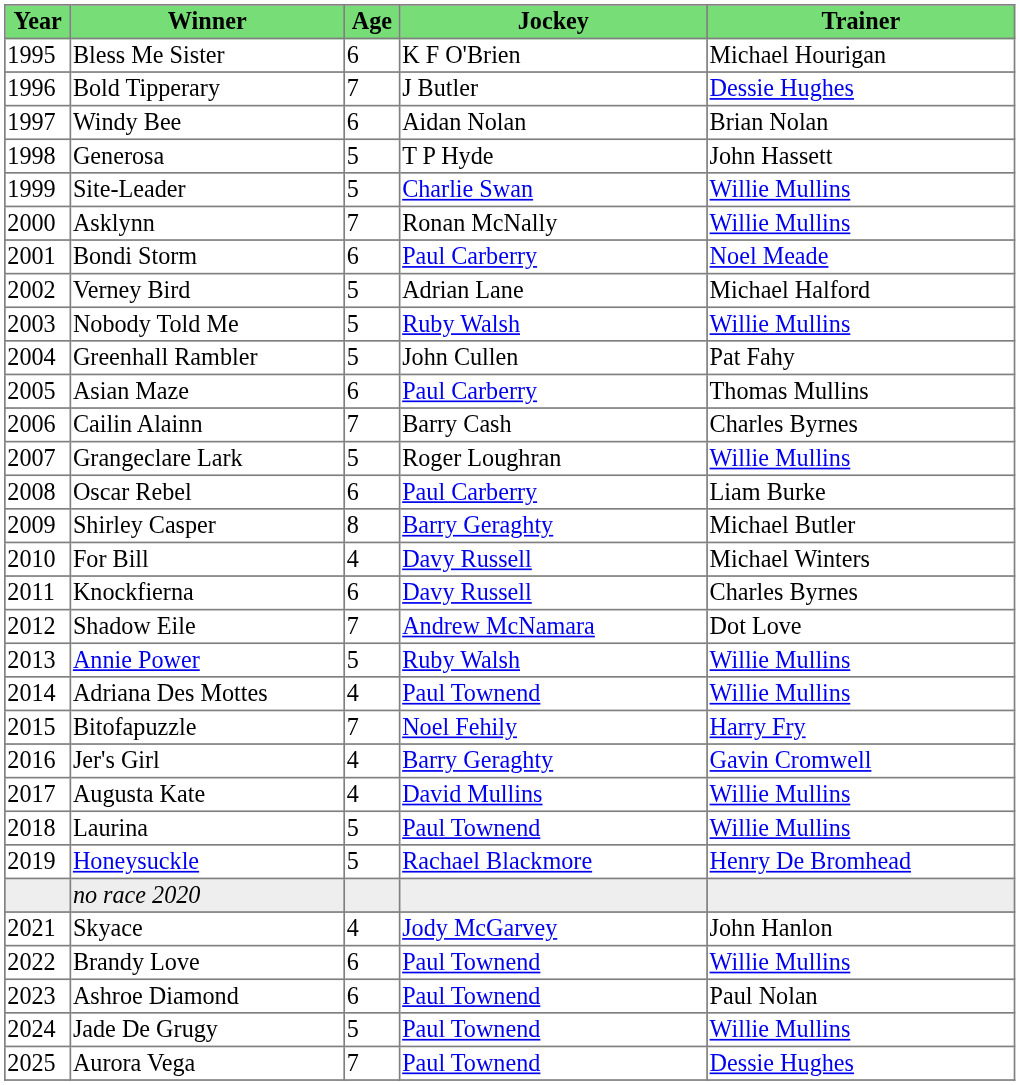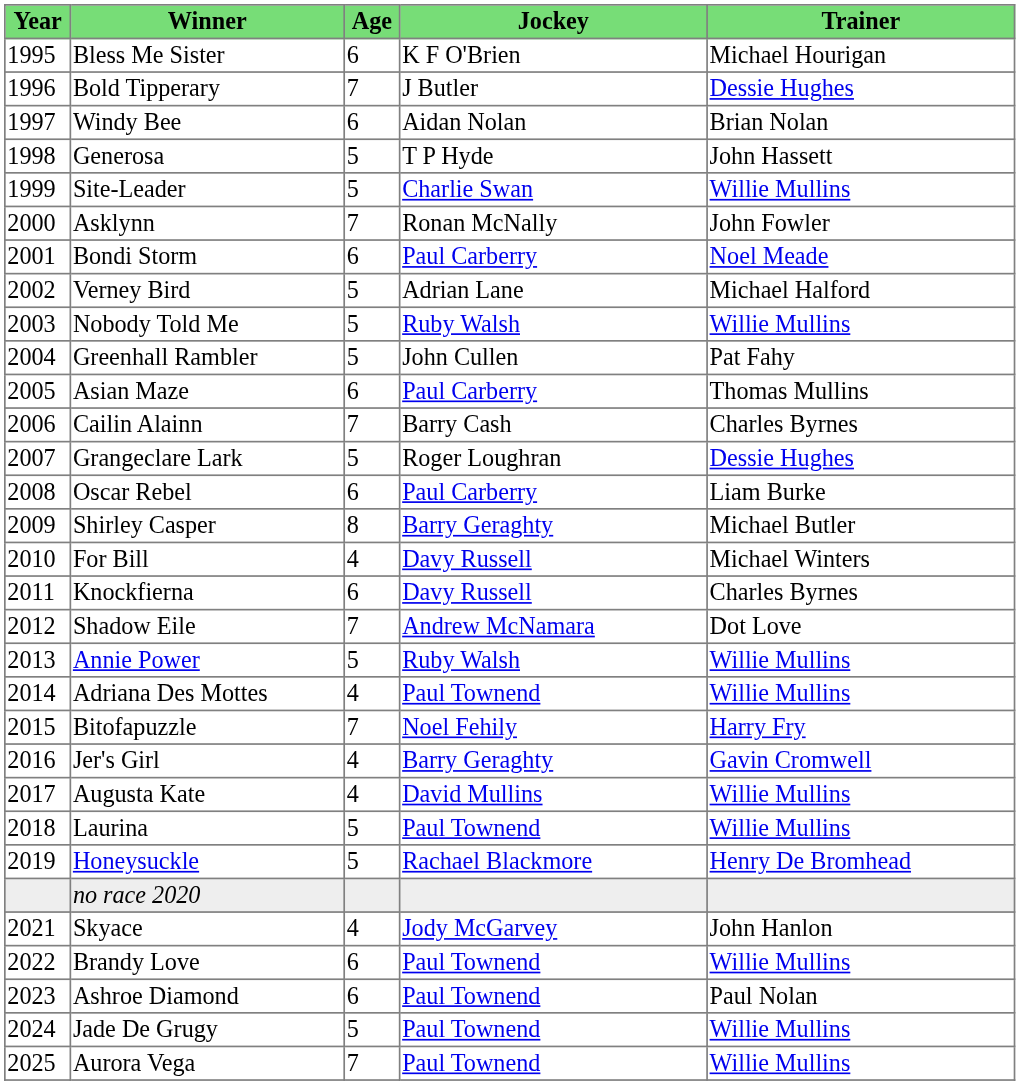 <table class = "sortable" | border="1" style="border-collapse: collapse; font-size:90%">
 <tr bgcolor="#77dd77" align="center">
 <td style="width:36px"><strong>Year</strong></td>
 <td style="width:160px"><strong>Winner</strong></td>
 <td style="width:30px"><strong>Age</strong></td>
 <td style="width:180px"><strong>Jockey</strong></td>
 <td style="width:180px"><strong>Trainer</strong></td>
 </tr>
 <tr>
 <td>1995</td>
 <td>Bless Me Sister</td>
 <td>6</td>
 <td>K F O'Brien</td>
 <td>Michael Hourigan</td>
 </tr>
 <tr>
 <td>1996</td>
 <td>Bold Tipperary</td>
 <td>7</td>
 <td>J Butler</td>
 <td><a href='#'>Dessie Hughes</a></td>
 </tr>
 <tr>
 <td>1997</td>
 <td>Windy Bee</td>
 <td>6</td>
 <td>Aidan Nolan</td>
 <td>Brian Nolan</td>
 </tr>
 <tr>
 <td>1998</td>
 <td>Generosa</td>
 <td>5</td>
 <td>T P Hyde</td>
 <td>John Hassett</td>
 </tr>
 <tr>
 <td>1999</td>
 <td>Site-Leader</td>
 <td>5</td>
 <td><a href='#'>Charlie Swan</a></td>
 <td><a href='#'>Willie Mullins</a></td>
 </tr>
 <tr>
 <td>2000</td>
 <td>Asklynn</td>
 <td>7</td>
 <td>Ronan McNally</td>
-<td><a href='#'>Willie Mullins</a></td>
+<td>John Fowler</td>
 </tr>
 <tr>
 <td>2001</td>
 <td>Bondi Storm</td>
 <td>6</td>
 <td><a href='#'>Paul Carberry</a></td>
 <td><a href='#'>Noel Meade</a></td>
 </tr>
 <tr>
 <td>2002</td>
 <td>Verney Bird</td>
 <td>5</td>
 <td>Adrian Lane</td>
 <td>Michael Halford</td>
 </tr>
 <tr>
 <td>2003</td>
 <td>Nobody Told Me</td>
 <td>5</td>
 <td><a href='#'>Ruby Walsh</a></td>
 <td><a href='#'>Willie Mullins</a></td>
 </tr>
 <tr>
 <td>2004</td>
 <td>Greenhall Rambler</td>
 <td>5</td>
 <td>John Cullen</td>
 <td>Pat Fahy</td>
 </tr>
 <tr>
 <td>2005</td>
 <td>Asian Maze</td>
 <td>6</td>
 <td><a href='#'>Paul Carberry</a></td>
 <td>Thomas Mullins</td>
 </tr>
 <tr>
 <td>2006</td>
 <td>Cailin Alainn</td>
 <td>7</td>
 <td>Barry Cash</td>
 <td>Charles Byrnes</td>
 </tr>
 <tr>
 <td>2007</td>
 <td>Grangeclare Lark</td>
 <td>5</td>
 <td>Roger Loughran</td>
-<td><a href='#'>Willie Mullins</a></td>
+<td><a href='#'>Dessie Hughes</a></td>
 </tr>
 <tr>
 <td>2008</td>
 <td>Oscar Rebel</td>
 <td>6</td>
 <td><a href='#'>Paul Carberry</a></td>
 <td>Liam Burke</td>
 </tr>
 <tr>
 <td>2009</td>
 <td>Shirley Casper</td>
 <td>8</td>
 <td><a href='#'>Barry Geraghty</a></td>
 <td>Michael Butler</td>
 </tr>
 <tr>
 <td>2010</td>
 <td>For Bill</td>
 <td>4</td>
 <td><a href='#'>Davy Russell</a></td>
 <td>Michael Winters</td>
 </tr>
 <tr>
 <td>2011</td>
 <td>Knockfierna</td>
 <td>6</td>
 <td><a href='#'>Davy Russell</a></td>
 <td>Charles Byrnes</td>
 </tr>
 <tr>
 <td>2012</td>
 <td>Shadow Eile</td>
 <td>7</td>
 <td><a href='#'>Andrew McNamara</a></td>
 <td>Dot Love</td>
 </tr>
 <tr>
 <td>2013</td>
 <td><a href='#'>Annie Power</a></td>
 <td>5</td>
 <td><a href='#'>Ruby Walsh</a></td>
 <td><a href='#'>Willie Mullins</a></td>
 </tr>
 <tr>
 <td>2014</td>
 <td>Adriana Des Mottes</td>
 <td>4</td>
 <td><a href='#'>Paul Townend</a></td>
 <td><a href='#'>Willie Mullins</a></td>
 </tr>
 <tr>
 <td>2015</td>
 <td>Bitofapuzzle</td>
 <td>7</td>
 <td><a href='#'>Noel Fehily</a></td>
 <td><a href='#'>Harry Fry</a></td>
 </tr>
 <tr>
 <td>2016</td>
 <td>Jer's Girl</td>
 <td>4</td>
 <td><a href='#'>Barry Geraghty</a></td>
 <td><a href='#'>Gavin Cromwell</a></td>
 </tr>
 <tr>
 <td>2017</td>
 <td>Augusta Kate</td>
 <td>4</td>
 <td><a href='#'>David Mullins</a></td>
 <td><a href='#'>Willie Mullins</a></td>
 </tr>
 <tr>
 <td>2018</td>
 <td>Laurina</td>
 <td>5</td>
 <td><a href='#'>Paul Townend</a></td>
 <td><a href='#'>Willie Mullins</a></td>
 </tr>
 <tr>
 <td>2019</td>
 <td><a href='#'>Honeysuckle</a></td>
 <td>5</td>
 <td><a href='#'>Rachael Blackmore</a></td>
 <td><a href='#'>Henry De Bromhead</a></td>
 </tr>
 <tr bgcolor="#eeeeee">
 <td data-sort-value="2020"></td>
 <td><em>no race 2020</em> </td>
 <td></td>
 <td></td>
 <td></td>
 </tr>
 <tr>
 <td>2021</td>
 <td>Skyace</td>
 <td>4</td>
 <td><a href='#'>Jody McGarvey</a></td>
 <td>John Hanlon</td>
 </tr>
 <tr>
 <td>2022</td>
 <td>Brandy Love</td>
 <td>6</td>
 <td><a href='#'>Paul Townend</a></td>
 <td><a href='#'>Willie Mullins</a></td>
 </tr>
 <tr>
 <td>2023</td>
 <td>Ashroe Diamond</td>
 <td>6</td>
 <td><a href='#'>Paul Townend</a></td>
 <td>Paul Nolan</td>
 </tr>
 <tr>
 <td>2024</td>
 <td>Jade De Grugy</td>
 <td>5</td>
 <td><a href='#'>Paul Townend</a></td>
 <td><a href='#'>Willie Mullins</a></td>
 </tr>
 <tr>
 <td>2025</td>
 <td>Aurora Vega</td>
 <td>7</td>
 <td><a href='#'>Paul Townend</a></td>
-<td><a href='#'>Dessie Hughes</a></td>
+<td><a href='#'>Willie Mullins</a></td>
 </tr>
 </table>
